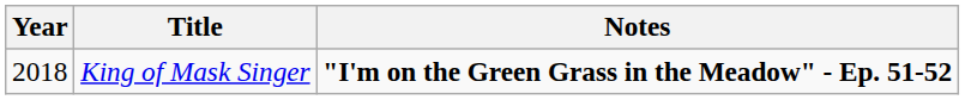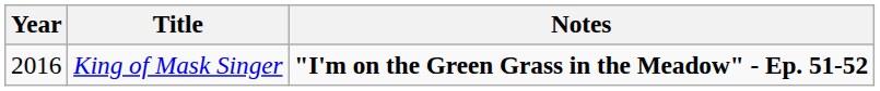 <table class="wikitable sortable">
 <tr>
 <th>Year</th>
 <th>Title</th>
 <th class="unsortable">Notes</th>
 </tr>
 <tr>
-<td>2018</td>
+<td>2016</td>
 <td><em><a href='#'>King of Mask Singer</a></em></td>
 <td><strong>"I'm on the Green Grass in the Meadow" - Ep. 51-52</strong></td>
 </tr>
 </table>
